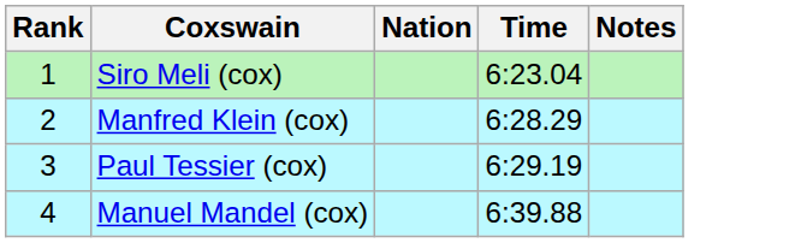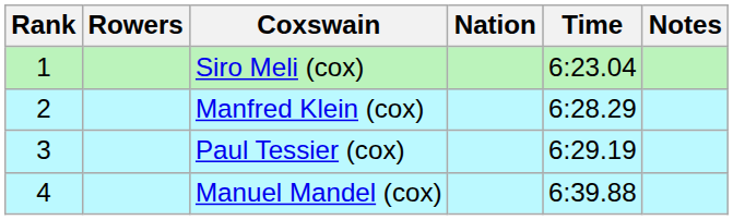 <table class="wikitable sortable" style="text-align:center">
 <tr>
 <th>Rank</th>
+<th>Rowers</th>
 <th>Coxswain</th>
 <th>Nation</th>
 <th>Time</th>
 <th>Notes</th>
 </tr>
 <tr bgcolor=bbf3bb>
 <td>1</td>
+<td align=left></td>
 <td align=left><a href='#'>Siro Meli</a> (cox)</td>
 <td align=left></td>
 <td>6:23.04</td>
 <td></td>
 </tr>
 <tr bgcolor=bbf9ff>
 <td>2</td>
+<td align=left></td>
 <td align=left><a href='#'>Manfred Klein</a> (cox)</td>
 <td align=left></td>
 <td>6:28.29</td>
 <td></td>
 </tr>
 <tr bgcolor=bbf9ff>
 <td>3</td>
+<td align=left></td>
 <td align=left><a href='#'>Paul Tessier</a> (cox)</td>
 <td align=left></td>
 <td>6:29.19</td>
 <td></td>
 </tr>
 <tr bgcolor=bbf9ff>
 <td>4</td>
+<td align=left></td>
 <td align=left><a href='#'>Manuel Mandel</a> (cox)</td>
 <td align=left></td>
 <td>6:39.88</td>
 <td></td>
 </tr>
 </table>
